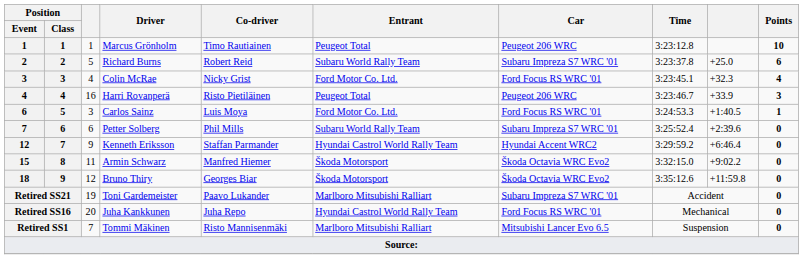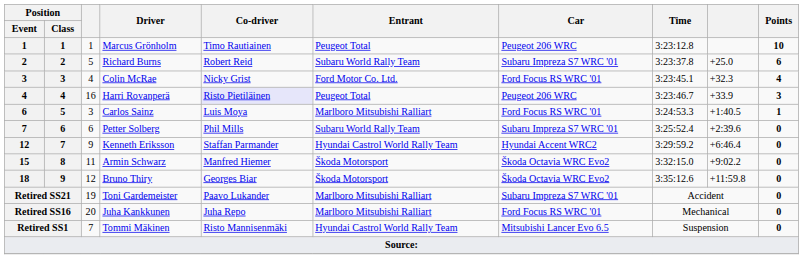 <table class="wikitable" width=85% style="font-size: 85%;">
 <tr>
 <th colspan="2">Position</th>
 <th rowspan="2"></th>
 <th rowspan="2">Driver</th>
 <th rowspan="2">Co-driver</th>
 <th rowspan="2">Entrant</th>
 <th rowspan="2">Car</th>
 <th rowspan="2">Time</th>
 <th rowspan="2"></th>
 <th rowspan="2">Points</th>
 </tr>
 <tr>
 <th>Event</th>
 <th>Class</th>
 </tr>
 <tr>
 <th>1</th>
 <th>1</th>
 <td align="center">1</td>
 <td> <a href='#'>Marcus Grönholm</a></td>
 <td> <a href='#'>Timo Rautiainen</a></td>
 <td> <a href='#'>Peugeot Total</a></td>
 <td><a href='#'>Peugeot 206 WRC</a></td>
 <td>3:23:12.8</td>
 <td></td>
 <td align="center"><strong>10</strong></td>
 </tr>
 <tr>
 <th>2</th>
 <th>2</th>
 <td align="center">5</td>
 <td> <a href='#'>Richard Burns</a></td>
 <td> <a href='#'>Robert Reid</a></td>
 <td> <a href='#'>Subaru World Rally Team</a></td>
 <td><a href='#'>Subaru Impreza S7 WRC '01</a></td>
 <td>3:23:37.8</td>
 <td>+25.0</td>
 <td align="center"><strong>6</strong></td>
 </tr>
 <tr>
 <th>3</th>
 <th>3</th>
 <td align="center">4</td>
 <td> <a href='#'>Colin McRae</a></td>
 <td> <a href='#'>Nicky Grist</a></td>
 <td> <a href='#'>Ford Motor Co. Ltd.</a></td>
 <td><a href='#'>Ford Focus RS WRC '01</a></td>
 <td>3:23:45.1</td>
 <td>+32.3</td>
 <td align="center"><strong>4</strong></td>
 </tr>
 <tr>
 <th>4</th>
 <th>4</th>
 <td align="center">16</td>
 <td> <a href='#'>Harri Rovanperä</a></td>
-<td> <a href='#'>Risto Pietiläinen</a></td>
+<td style="background: lavender;"> <a href='#'>Risto Pietiläinen</a></td>
 <td> <a href='#'>Peugeot Total</a></td>
 <td><a href='#'>Peugeot 206 WRC</a></td>
 <td>3:23:46.7</td>
 <td>+33.9</td>
 <td align="center"><strong>3</strong></td>
 </tr>
 <tr>
 <th>6</th>
 <th>5</th>
 <td align="center">3</td>
 <td> <a href='#'>Carlos Sainz</a></td>
 <td> <a href='#'>Luis Moya</a></td>
-<td> <a href='#'>Ford Motor Co. Ltd.</a></td>
+<td> <a href='#'>Marlboro Mitsubishi Ralliart</a></td>
 <td><a href='#'>Ford Focus RS WRC '01</a></td>
 <td>3:24:53.3</td>
 <td>+1:40.5</td>
 <td align="center"><strong>1</strong></td>
 </tr>
 <tr>
 <th>7</th>
 <th>6</th>
 <td align="center">6</td>
 <td> <a href='#'>Petter Solberg</a></td>
 <td> <a href='#'>Phil Mills</a></td>
 <td> <a href='#'>Subaru World Rally Team</a></td>
 <td><a href='#'>Subaru Impreza S7 WRC '01</a></td>
 <td>3:25:52.4</td>
 <td>+2:39.6</td>
 <td align="center"><strong>0</strong></td>
 </tr>
 <tr>
 <th>12</th>
 <th>7</th>
 <td align="center">9</td>
 <td> <a href='#'>Kenneth Eriksson</a></td>
 <td> <a href='#'>Staffan Parmander</a></td>
 <td> <a href='#'>Hyundai Castrol World Rally Team</a></td>
 <td><a href='#'>Hyundai Accent WRC2</a></td>
 <td>3:29:59.2</td>
 <td>+6:46.4</td>
 <td align="center"><strong>0</strong></td>
 </tr>
 <tr>
 <th>15</th>
 <th>8</th>
 <td align="center">11</td>
 <td> <a href='#'>Armin Schwarz</a></td>
 <td> <a href='#'>Manfred Hiemer</a></td>
 <td> <a href='#'>Škoda Motorsport</a></td>
 <td><a href='#'>Škoda Octavia WRC Evo2</a></td>
 <td>3:32:15.0</td>
 <td>+9:02.2</td>
 <td align="center"><strong>0</strong></td>
 </tr>
 <tr>
 <th>18</th>
 <th>9</th>
 <td align="center">12</td>
 <td> <a href='#'>Bruno Thiry</a></td>
 <td> <a href='#'>Georges Biar</a></td>
 <td> <a href='#'>Škoda Motorsport</a></td>
 <td><a href='#'>Škoda Octavia WRC Evo2</a></td>
 <td>3:35:12.6</td>
 <td>+11:59.8</td>
 <td align="center"><strong>0</strong></td>
 </tr>
 <tr>
 <th colspan="2">Retired SS21</th>
 <td align="center">19</td>
 <td> <a href='#'>Toni Gardemeister</a></td>
 <td> <a href='#'>Paavo Lukander</a></td>
 <td> <a href='#'>Marlboro Mitsubishi Ralliart</a></td>
 <td><a href='#'>Subaru Impreza S7 WRC '01</a></td>
 <td align="center" colspan="2">Accident</td>
 <td align="center"><strong>0</strong></td>
 </tr>
 <tr>
 <th colspan="2">Retired SS16</th>
 <td align="center">20</td>
 <td> <a href='#'>Juha Kankkunen</a></td>
 <td> <a href='#'>Juha Repo</a></td>
-<td> <a href='#'>Hyundai Castrol World Rally Team</a></td>
+<td> <a href='#'>Marlboro Mitsubishi Ralliart</a></td>
 <td><a href='#'>Ford Focus RS WRC '01</a></td>
 <td align="center" colspan="2">Mechanical</td>
 <td align="center"><strong>0</strong></td>
 </tr>
 <tr>
 <th colspan="2">Retired SS1</th>
 <td align="center">7</td>
 <td> <a href='#'>Tommi Mäkinen</a></td>
 <td> <a href='#'>Risto Mannisenmäki</a></td>
-<td> <a href='#'>Marlboro Mitsubishi Ralliart</a></td>
+<td> <a href='#'>Hyundai Castrol World Rally Team</a></td>
 <td><a href='#'>Mitsubishi Lancer Evo 6.5</a></td>
 <td align="center" colspan="2">Suspension</td>
 <td align="center"><strong>0</strong></td>
 </tr>
 <tr>
 <td style="background-color:#EAECF0; text-align:center" colspan="10"><strong>Source:</strong></td>
 </tr>
 <tr>
 </tr>
 </table>
